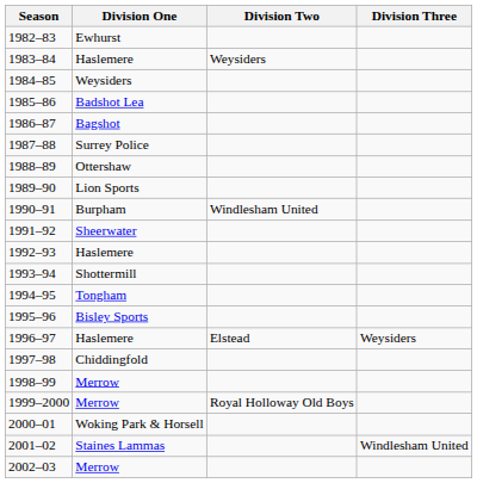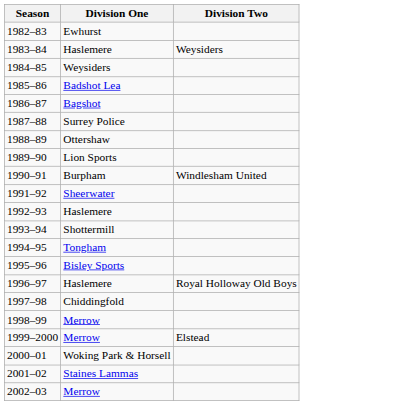 <table class="wikitable" style="textalign-center">
 <tr>
 <th>Season</th>
 <th>Division One</th>
 <th>Division Two</th>
-<th>Division Three</th>
 </tr>
 <tr>
 <td>1982–83</td>
 <td>Ewhurst</td>
-<td></td>
 <td></td>
 </tr>
 <tr>
 <td>1983–84</td>
 <td>Haslemere</td>
 <td>Weysiders</td>
-<td></td>
 </tr>
 <tr>
 <td>1984–85</td>
 <td>Weysiders</td>
-<td></td>
 <td></td>
 </tr>
 <tr>
 <td>1985–86</td>
 <td><a href='#'>Badshot Lea</a></td>
 <td></td>
-<td></td>
 </tr>
 <tr>
 <td>1986–87</td>
 <td><a href='#'>Bagshot</a></td>
-<td></td>
 <td></td>
 </tr>
 <tr>
 <td>1987–88</td>
 <td>Surrey Police</td>
 <td></td>
-<td></td>
 </tr>
 <tr>
 <td>1988–89</td>
 <td>Ottershaw</td>
-<td></td>
 <td></td>
 </tr>
 <tr>
 <td>1989–90</td>
 <td>Lion Sports</td>
 <td></td>
-<td></td>
 </tr>
 <tr>
 <td>1990–91</td>
 <td>Burpham</td>
 <td>Windlesham United</td>
-<td></td>
 </tr>
 <tr>
 <td>1991–92</td>
 <td><a href='#'>Sheerwater</a></td>
-<td></td>
 <td></td>
 </tr>
 <tr>
 <td>1992–93</td>
 <td>Haslemere</td>
 <td></td>
-<td></td>
 </tr>
 <tr>
 <td>1993–94</td>
 <td>Shottermill</td>
-<td></td>
 <td></td>
 </tr>
 <tr>
 <td>1994–95</td>
 <td><a href='#'>Tongham</a></td>
 <td></td>
-<td></td>
 </tr>
 <tr>
 <td>1995–96</td>
 <td><a href='#'>Bisley Sports</a></td>
 <td></td>
-<td></td>
 </tr>
 <tr>
 <td>1996–97</td>
 <td>Haslemere</td>
-<td>Elstead</td>
-<td>Weysiders</td>
+<td>Royal Holloway Old Boys</td>
 </tr>
 <tr>
 <td>1997–98</td>
 <td>Chiddingfold</td>
-<td></td>
 <td></td>
 </tr>
 <tr>
 <td>1998–99</td>
 <td><a href='#'>Merrow</a></td>
 <td></td>
-<td></td>
 </tr>
 <tr>
 <td>1999–2000</td>
 <td><a href='#'>Merrow</a></td>
-<td>Royal Holloway Old Boys</td>
-<td></td>
+<td>Elstead</td>
 </tr>
 <tr>
 <td>2000–01</td>
 <td>Woking Park & Horsell</td>
-<td></td>
 <td></td>
 </tr>
 <tr>
 <td>2001–02</td>
 <td><a href='#'>Staines Lammas</a></td>
 <td></td>
-<td>Windlesham United</td>
 </tr>
 <tr>
 <td>2002–03</td>
 <td><a href='#'>Merrow</a></td>
 <td></td>
-<td></td>
 </tr>
 </table>
